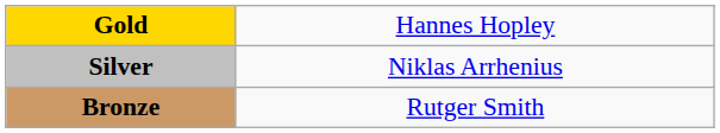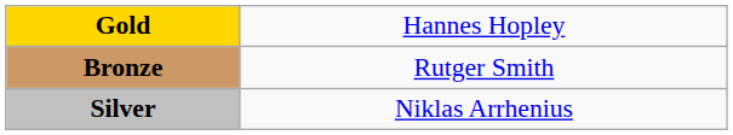 <table class="wikitable" style="text-align:center; " width="35%">
 <tr>
 <td bgcolor="gold"><strong>Gold</strong></td>
 <td><a href='#'>Hannes Hopley</a><br>  <small><em></em></small></td>
 </tr>
 <tr>
+<td bgcolor="CC9966"><strong>Bronze</strong></td>
+<td><a href='#'>Rutger Smith</a><br>  <small><em></em></small></td>
+</tr>
+<tr>
 <td bgcolor="silver"><strong>Silver</strong></td>
 <td><a href='#'>Niklas Arrhenius</a><br>  <small><em></em></small></td>
 </tr>
-<tr>
-<td bgcolor="CC9966"><strong>Bronze</strong></td>
-<td><a href='#'>Rutger Smith</a><br>  <small><em></em></small></td>
-</tr>
 </table>
